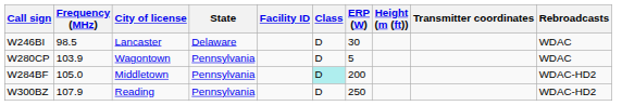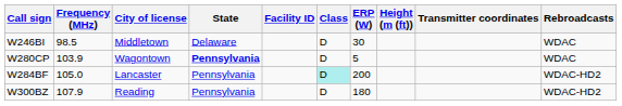 <table class="wikitable sortable">
 <tr>
 <th><a href='#'>Call sign</a></th>
 <th data-sort-type="number"><a href='#'>Frequency</a><br>(<a href='#'>MHz</a>)</th>
 <th><a href='#'>City of license</a></th>
 <th>State</th>
 <th><a href='#'>Facility ID</a></th>
 <th><a href='#'>Class</a></th>
 <th data-sort-type="number"><a href='#'>ERP</a><br>(<a href='#'>W</a>)</th>
 <th data-sort-type="number"><a href='#'>Height</a><br>(<a href='#'>m</a> (<a href='#'>ft</a>))</th>
 <th class="unsortable">Transmitter coordinates</th>
 <th>Rebroadcasts</th>
 </tr>
 <tr>
 <td>W246BI</td>
 <td>98.5</td>
-<td><a href='#'>Lancaster</a></td>
+<td><a href='#'>Middletown</a></td>
 <td><a href='#'>Delaware</a></td>
 <td></td>
 <td>D</td>
 <td>30</td>
 <td></td>
 <td></td>
 <td>WDAC</td>
 </tr>
 <tr>
 <td>W280CP</td>
 <td>103.9</td>
 <td><a href='#'>Wagontown</a></td>
-<td><a href='#'>Pennsylvania</a></td>
+<td><strong><a href='#'>Pennsylvania</a></strong></td>
 <td></td>
 <td>D</td>
 <td>5</td>
 <td></td>
 <td></td>
 <td>WDAC</td>
 </tr>
 <tr>
 <td>W284BF</td>
 <td>105.0</td>
-<td><a href='#'>Middletown</a></td>
+<td><a href='#'>Lancaster</a></td>
 <td><a href='#'>Pennsylvania</a></td>
 <td></td>
 <td style="background: paleturquoise;">D</td>
 <td>200</td>
 <td></td>
 <td></td>
 <td>WDAC-HD2</td>
 </tr>
 <tr>
 <td>W300BZ</td>
 <td>107.9</td>
 <td><a href='#'>Reading</a></td>
 <td><a href='#'>Pennsylvania</a></td>
 <td></td>
 <td>D</td>
-<td>250</td>
+<td>180</td>
 <td></td>
 <td></td>
 <td>WDAC-HD2</td>
 </tr>
 </table>
